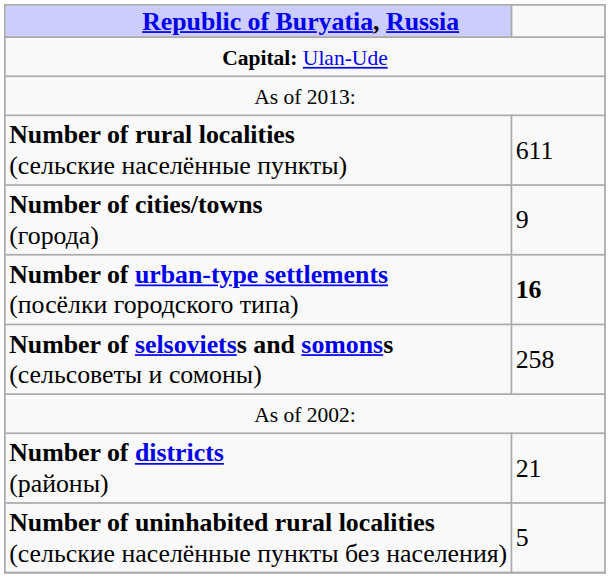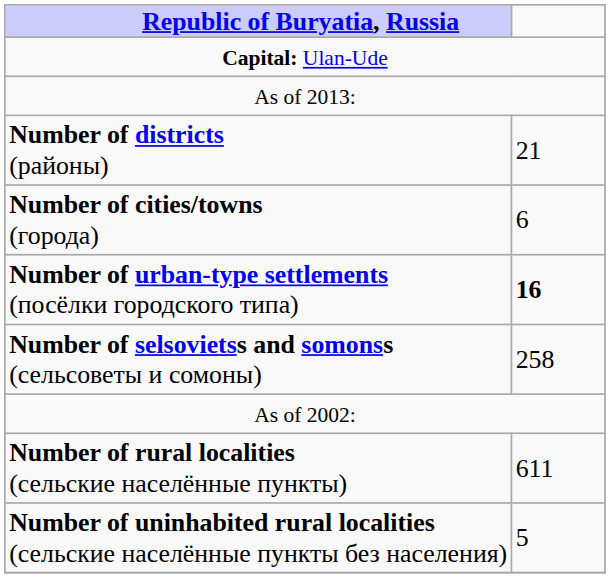 <table border=1 align="right" cellpadding=2 cellspacing=0 style="margin: 0 0 1em 1em; background: #f9f9f9; border: 1px #aaa solid; border-collapse: collapse; font-size: 95%;">
 <tr>
 <th bgcolor="#ccccff" style="padding:0 0 0 50px;"><a href='#'>Republic of Buryatia</a>, <a href='#'>Russia</a></th>
 <td width="50px"></td>
 </tr>
 <tr>
 <td colspan=2 align="center"><small><strong>Capital:</strong> <a href='#'>Ulan-Ude</a></small></td>
 </tr>
 <tr>
 <td colspan=2 align="center"><small>As of 2013:</small></td>
 </tr>
 <tr>
-<td><strong>Number of rural localities</strong><br>(сельские населённые пункты)</td>
-<td>611</td>
+<td><strong>Number of <a href='#'>districts</a></strong><br>(районы)</td>
+<td>21</td>
 </tr>
 <tr>
 <td><strong>Number of cities/towns</strong><br>(города)</td>
-<td>9</td>
+<td>6</td>
 </tr>
 <tr>
 <td><strong>Number of <a href='#'>urban-type settlements</a></strong><br>(посёлки городского типа)</td>
 <td><strong>16</strong></td>
 </tr>
 <tr>
 <td><strong>Number of <a href='#'>selsoviets</a>s and <a href='#'>somons</a>s</strong><br>(сельсоветы и сомоны)</td>
 <td>258</td>
 </tr>
 <tr>
 <td colspan=2 align="center"><small>As of 2002:</small></td>
 </tr>
 <tr>
-<td><strong>Number of <a href='#'>districts</a></strong><br>(районы)</td>
-<td>21</td>
+<td><strong>Number of rural localities</strong><br>(сельские населённые пункты)</td>
+<td>611</td>
 </tr>
 <tr>
 <td><strong>Number of uninhabited rural localities</strong><br>(сельские населённые пункты без населения)</td>
 <td>5</td>
 </tr>
 <tr>
 </tr>
 </table>
